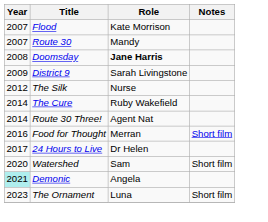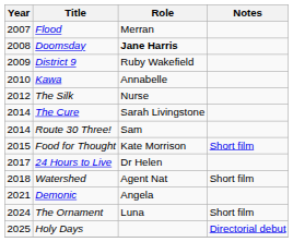 <table class="wikitable sortable">
 <tr>
 <th>Year</th>
 <th>Title</th>
 <th>Role</th>
 <th>Notes</th>
 </tr>
 <tr>
 <td>2007</td>
 <td><em><a href='#'>Flood</a></em></td>
-<td>Kate Morrison</td>
-<td></td>
-</tr>
-<tr>
-<td>2007</td>
-<td><em><a href='#'>Route 30</a></em></td>
-<td>Mandy</td>
+<td>Merran</td>
 <td></td>
 </tr>
 <tr>
 <td>2008</td>
 <td><em><a href='#'>Doomsday</a></em></td>
 <td><strong>Jane Harris</strong></td>
 <td></td>
 </tr>
 <tr>
 <td>2009</td>
 <td><em><a href='#'>District 9</a></em></td>
-<td>Sarah Livingstone</td>
+<td>Ruby Wakefield</td>
+<td></td>
+</tr>
+<tr>
+<td>2010</td>
+<td><em><a href='#'>Kawa</a></em></td>
+<td>Annabelle</td>
 <td></td>
 </tr>
 <tr>
 <td>2012</td>
 <td><em>The Silk</em></td>
 <td>Nurse</td>
 <td></td>
 </tr>
 <tr>
 <td>2014</td>
 <td><em><a href='#'>The Cure</a></em></td>
-<td>Ruby Wakefield</td>
+<td>Sarah Livingstone</td>
 <td></td>
 </tr>
 <tr>
 <td>2014</td>
 <td><em>Route 30 Three!</em></td>
-<td>Agent Nat</td>
+<td>Sam</td>
 <td></td>
 </tr>
 <tr>
-<td>2016</td>
+<td>2015</td>
 <td><em>Food for Thought</em></td>
-<td>Merran</td>
+<td>Kate Morrison</td>
 <td><a href='#'>Short film</a></td>
 </tr>
 <tr>
 <td>2017</td>
 <td><em><a href='#'>24 Hours to Live</a></em></td>
 <td>Dr Helen</td>
 <td></td>
 </tr>
 <tr>
-<td>2020</td>
+<td>2018</td>
 <td><em>Watershed</em></td>
-<td>Sam</td>
+<td>Agent Nat</td>
 <td>Short film</td>
 </tr>
 <tr>
-<td style="background: paleturquoise;">2021</td>
+<td>2021</td>
 <td><em><a href='#'>Demonic</a></em></td>
 <td>Angela</td>
 <td></td>
 </tr>
 <tr>
-<td>2023</td>
+<td>2024</td>
 <td><em>The Ornament</em></td>
 <td>Luna</td>
 <td>Short film</td>
 </tr>
 <tr>
+<td>2025</td>
+<td><em>Holy Days</em></td>
+<td></td>
+<td><a href='#'>Directorial debut</a></td>
+</tr>
+<tr>
 </tr>
 </table>
